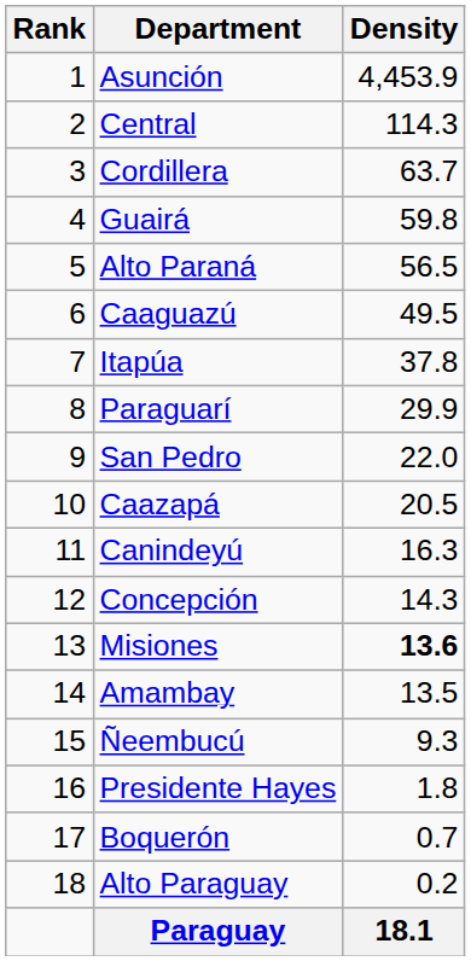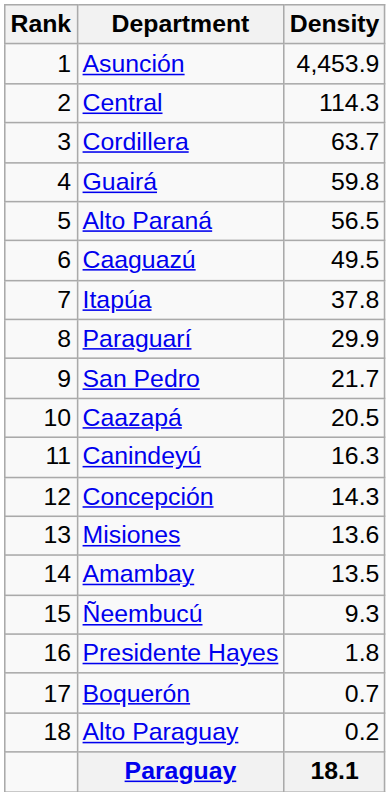 <table class="wikitable">
 <tr>
 <th>Rank</th>
 <th>Department</th>
 <th>Density</th>
 </tr>
 <tr>
 <td align=right>1</td>
 <td><a href='#'>Asunción</a></td>
 <td align=right>4,453.9</td>
 </tr>
 <tr>
 <td align=right>2</td>
 <td><a href='#'>Central</a></td>
 <td align=right>114.3</td>
 </tr>
 <tr>
 <td align=right>3</td>
 <td><a href='#'>Cordillera</a></td>
 <td align=right>63.7</td>
 </tr>
 <tr>
 <td align=right>4</td>
 <td><a href='#'>Guairá</a></td>
 <td align=right>59.8</td>
 </tr>
 <tr>
 <td align=right>5</td>
 <td><a href='#'>Alto Paraná</a></td>
 <td align=right>56.5</td>
 </tr>
 <tr>
 <td align=right>6</td>
 <td><a href='#'>Caaguazú</a></td>
 <td align=right>49.5</td>
 </tr>
 <tr>
 <td align=right>7</td>
 <td><a href='#'>Itapúa</a></td>
 <td align=right>37.8</td>
 </tr>
 <tr>
 <td align=right>8</td>
 <td><a href='#'>Paraguarí</a></td>
 <td align=right>29.9</td>
 </tr>
 <tr>
 <td align=right>9</td>
 <td><a href='#'>San Pedro</a></td>
-<td align=right>22.0</td>
+<td align=right>21.7</td>
 </tr>
 <tr>
 <td align=right>10</td>
 <td><a href='#'>Caazapá</a></td>
 <td align=right>20.5</td>
 </tr>
 <tr>
 <td align=right>11</td>
 <td><a href='#'>Canindeyú</a></td>
 <td align=right>16.3</td>
 </tr>
 <tr>
 <td align=right>12</td>
 <td><a href='#'>Concepción</a></td>
 <td align=right>14.3</td>
 </tr>
 <tr>
 <td align=right>13</td>
 <td><a href='#'>Misiones</a></td>
-<td align=right><strong>13.6</strong></td>
+<td align=right>13.6</td>
 </tr>
 <tr>
 <td align=right>14</td>
 <td><a href='#'>Amambay</a></td>
 <td align=right>13.5</td>
 </tr>
 <tr>
 <td align=right>15</td>
 <td><a href='#'>Ñeembucú</a></td>
 <td align=right>9.3</td>
 </tr>
 <tr>
 <td align=right>16</td>
 <td><a href='#'>Presidente Hayes</a></td>
 <td align=right>1.8</td>
 </tr>
 <tr>
 <td align=right>17</td>
 <td><a href='#'>Boquerón</a></td>
 <td align=right>0.7</td>
 </tr>
 <tr>
 <td align=right>18</td>
 <td><a href='#'>Alto Paraguay</a></td>
 <td align=right>0.2</td>
 </tr>
 <tr>
 <td></td>
 <th><a href='#'>Paraguay</a></th>
 <th align=right>18.1</th>
 </tr>
 </table>
